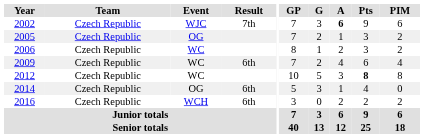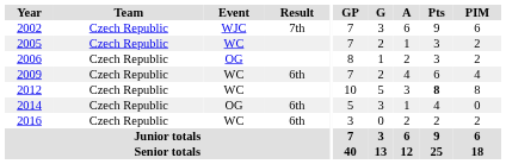 <table border="0" cellpadding="1" cellspacing="0" ID="Table3" style="text-align:center; width:40em;">
 <tr bgcolor="#e0e0e0">
 <th>Year</th>
 <th>Team</th>
 <th>Event</th>
 <th>Result</th>
 <th rowspan="99" bgcolor="#ffffff"></th>
 <th>GP</th>
 <th>G</th>
 <th>A</th>
 <th>Pts</th>
 <th>PIM</th>
 </tr>
 <tr>
 <td><a href='#'>2002</a></td>
 <td><a href='#'>Czech Republic</a></td>
 <td><a href='#'>WJC</a></td>
 <td>7th</td>
 <td>7</td>
 <td>3</td>
-<td><strong>6</strong></td>
+<td>6</td>
 <td>9</td>
 <td>6</td>
 </tr>
 <tr bgcolor="#f0f0f0">
 <td><a href='#'>2005</a></td>
 <td><a href='#'>Czech Republic</a></td>
-<td><a href='#'>OG</a></td>
+<td><a href='#'>WC</a></td>
 <td></td>
 <td>7</td>
 <td>2</td>
 <td>1</td>
 <td>3</td>
 <td>2</td>
 </tr>
 <tr>
 <td><a href='#'>2006</a></td>
 <td>Czech Republic</td>
-<td><a href='#'>WC</a></td>
+<td><a href='#'>OG</a></td>
 <td></td>
 <td>8</td>
 <td>1</td>
 <td>2</td>
 <td>3</td>
 <td>2</td>
 </tr>
 <tr bgcolor="#f0f0f0">
 <td><a href='#'>2009</a></td>
 <td>Czech Republic</td>
 <td>WC</td>
 <td>6th</td>
 <td>7</td>
 <td>2</td>
 <td>4</td>
 <td>6</td>
 <td>4</td>
 </tr>
 <tr>
 <td><a href='#'>2012</a></td>
 <td>Czech Republic</td>
 <td>WC</td>
 <td></td>
 <td>10</td>
 <td>5</td>
 <td>3</td>
 <td><strong>8</strong></td>
 <td>8</td>
 </tr>
 <tr bgcolor="#f0f0f0">
 <td><a href='#'>2014</a></td>
 <td>Czech Republic</td>
 <td>OG</td>
 <td>6th</td>
 <td>5</td>
 <td>3</td>
 <td>1</td>
 <td>4</td>
 <td>0</td>
 </tr>
 <tr>
 <td><a href='#'>2016</a></td>
 <td>Czech Republic</td>
-<td><a href='#'>WCH</a></td>
+<td>WC</td>
 <td>6th</td>
 <td>3</td>
 <td>0</td>
 <td>2</td>
 <td>2</td>
 <td>2</td>
 </tr>
 <tr bgcolor="#e0e0e0">
 <th colspan="4">Junior totals</th>
 <th>7</th>
 <th>3</th>
 <th>6</th>
 <th>9</th>
 <th>6</th>
 </tr>
 <tr bgcolor="#e0e0e0">
 <th colspan="4">Senior totals</th>
 <th>40</th>
 <th>13</th>
 <th>12</th>
 <th>25</th>
 <th>18</th>
 </tr>
 </table>
